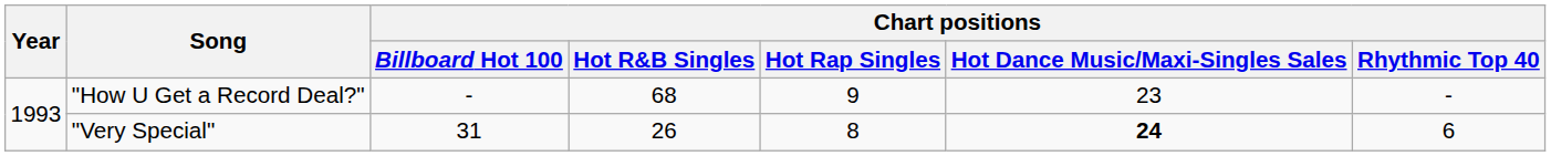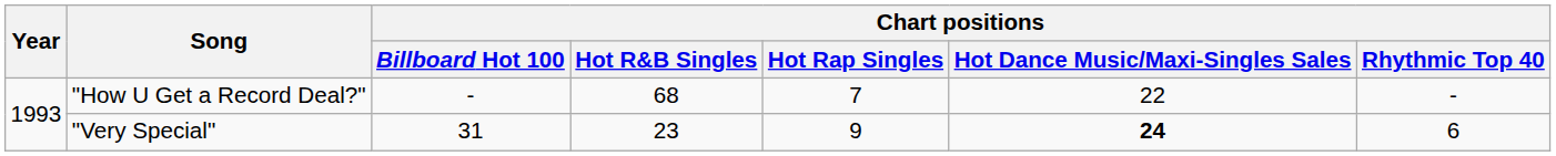 <table class="wikitable">
 <tr>
 <th rowspan="2">Year</th>
 <th rowspan="2">Song</th>
 <th colspan="5">Chart positions</th>
 </tr>
 <tr>
 <th><a href='#'><em>Billboard</em> Hot 100</a></th>
 <th><a href='#'>Hot R&B Singles</a></th>
 <th><a href='#'>Hot Rap Singles</a></th>
 <th><a href='#'>Hot Dance Music/Maxi-Singles Sales</a></th>
 <th><a href='#'>Rhythmic Top 40</a></th>
 </tr>
 <tr>
 <td rowspan="2">1993</td>
 <td>"How U Get a Record Deal?"</td>
 <td style="text-align:center;">-</td>
 <td style="text-align:center;">68</td>
-<td style="text-align:center;">9</td>
-<td style="text-align:center;">23</td>
+<td style="text-align:center;">7</td>
+<td style="text-align:center;">22</td>
 <td style="text-align:center;">-</td>
 </tr>
 <tr>
 <td>"Very Special"</td>
 <td style="text-align:center;">31</td>
-<td style="text-align:center;">26</td>
-<td style="text-align:center;">8</td>
+<td style="text-align:center;">23</td>
+<td style="text-align:center;">9</td>
 <td style="text-align:center;"><strong>24</strong></td>
 <td style="text-align:center;">6</td>
 </tr>
 </table>
